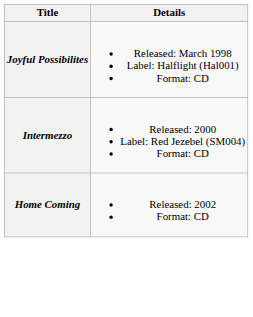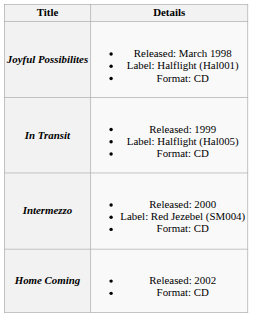 <table class="wikitable plainrowheaders" style="text-align:center;" border="1">
 <tr>
 <th>Title</th>
 <th>Details</th>
 </tr>
 <tr>
 <th scope="row"><em>Joyful Possibilites</em></th>
 <td><br><ul><li>Released: March 1998</li><li>Label: Halflight (Hal001)</li><li>Format: CD</li></ul></td>
 </tr>
 <tr>
+<th scope="row"><em>In Transit</em></th>
+<td><br><ul><li>Released: 1999</li><li>Label: Halflight (Hal005)</li><li>Format: CD</li></ul></td>
+</tr>
+<tr>
 <th scope="row"><em>Intermezzo</em></th>
 <td><br><ul><li>Released: 2000</li><li>Label: Red Jezebel (SM004)</li><li>Format: CD</li></ul></td>
 </tr>
 <tr>
 <th scope="row"><em>Home Coming</em></th>
 <td><br><ul><li>Released: 2002</li><li>Format: CD</li></ul></td>
 </tr>
 </table>
